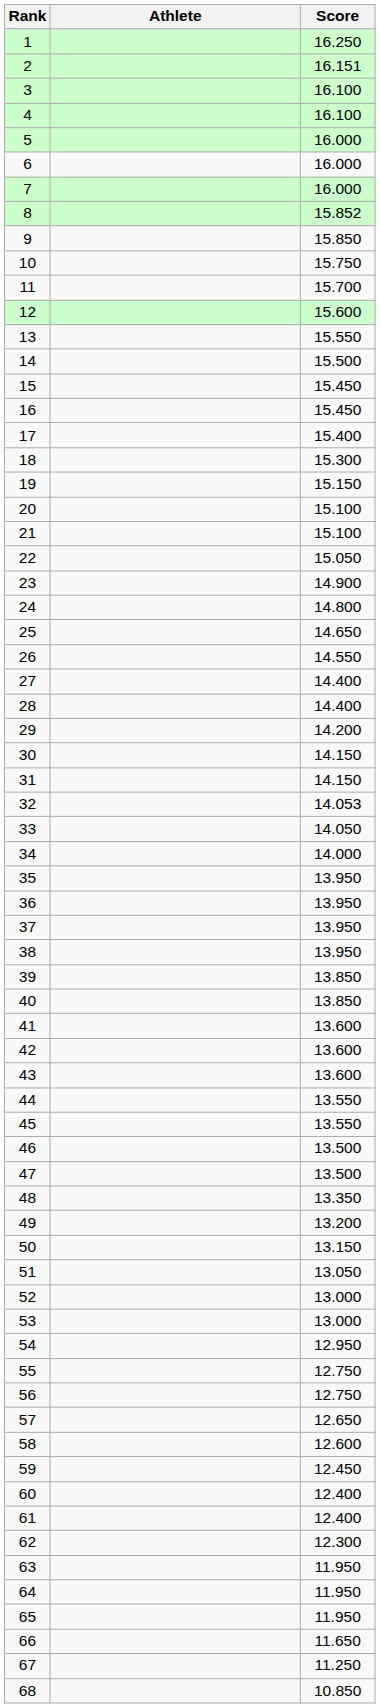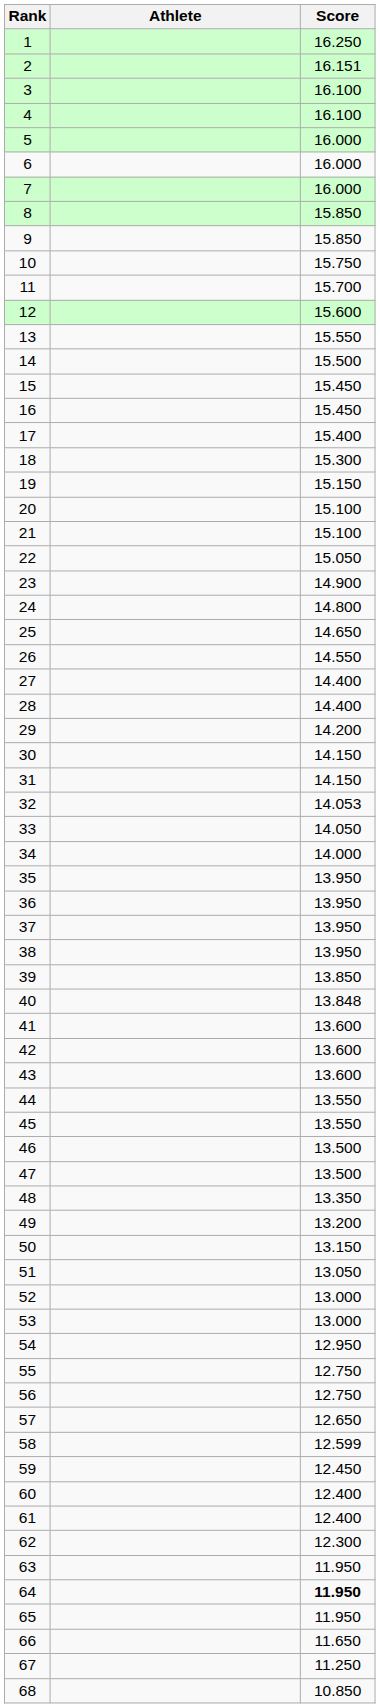 <table class=wikitable style="text-align:center">
 <tr>
 <th width=40>Rank</th>
 <th width=250>Athlete</th>
 <th width=70>Score</th>
 </tr>
 <tr bgcolor="ccffcc">
 <td>1</td>
 <td align=left></td>
 <td>16.250</td>
 </tr>
 <tr bgcolor="ccffcc">
 <td>2</td>
 <td align=left></td>
 <td>16.151</td>
 </tr>
 <tr bgcolor="ccffcc">
 <td>3</td>
 <td align=left></td>
 <td>16.100</td>
 </tr>
 <tr bgcolor="ccffcc">
 <td>4 </td>
 <td align=left></td>
 <td>16.100</td>
 </tr>
 <tr bgcolor="ccffcc">
 <td>5</td>
 <td align=left></td>
 <td>16.000</td>
 </tr>
 <tr>
 <td>6 </td>
 <td align=left></td>
 <td>16.000</td>
 </tr>
 <tr bgcolor="ccffcc">
 <td>7</td>
 <td align=left></td>
 <td>16.000</td>
 </tr>
 <tr bgcolor="ccffcc">
 <td>8</td>
 <td align=left></td>
-<td>15.852</td>
+<td>15.850</td>
 </tr>
 <tr>
 <td>9</td>
 <td align=left></td>
 <td>15.850</td>
 </tr>
 <tr>
 <td>10</td>
 <td align=left></td>
 <td>15.750</td>
 </tr>
 <tr>
 <td>11</td>
 <td align=left></td>
 <td>15.700</td>
 </tr>
 <tr bgcolor="ccffcc">
 <td>12</td>
 <td align=left></td>
 <td>15.600</td>
 </tr>
 <tr>
 <td>13</td>
 <td align=left></td>
 <td>15.550</td>
 </tr>
 <tr>
 <td>14</td>
 <td align=left></td>
 <td>15.500</td>
 </tr>
 <tr>
 <td>15</td>
 <td align=left></td>
 <td>15.450</td>
 </tr>
 <tr>
 <td>16</td>
 <td align=left></td>
 <td>15.450</td>
 </tr>
 <tr>
 <td>17</td>
 <td align=left></td>
 <td>15.400</td>
 </tr>
 <tr>
 <td>18</td>
 <td align=left></td>
 <td>15.300</td>
 </tr>
 <tr>
 <td>19</td>
 <td align=left></td>
 <td>15.150</td>
 </tr>
 <tr>
 <td>20</td>
 <td align=left></td>
 <td>15.100</td>
 </tr>
 <tr>
 <td>21</td>
 <td align=left></td>
 <td>15.100</td>
 </tr>
 <tr>
 <td>22</td>
 <td align=left></td>
 <td>15.050</td>
 </tr>
 <tr>
 <td>23</td>
 <td align=left></td>
 <td>14.900</td>
 </tr>
 <tr>
 <td>24</td>
 <td align=left></td>
 <td>14.800</td>
 </tr>
 <tr>
 <td>25</td>
 <td align=left></td>
 <td>14.650</td>
 </tr>
 <tr>
 <td>26</td>
 <td align=left></td>
 <td>14.550</td>
 </tr>
 <tr>
 <td>27</td>
 <td align=left></td>
 <td>14.400</td>
 </tr>
 <tr>
 <td>28</td>
 <td align=left></td>
 <td>14.400</td>
 </tr>
 <tr>
 <td>29</td>
 <td align=left></td>
 <td>14.200</td>
 </tr>
 <tr>
 <td>30</td>
 <td align=left></td>
 <td>14.150</td>
 </tr>
 <tr>
 <td>31</td>
 <td align=left></td>
 <td>14.150</td>
 </tr>
 <tr>
 <td>32</td>
 <td align=left></td>
 <td>14.053</td>
 </tr>
 <tr>
 <td>33</td>
 <td align=left></td>
 <td>14.050</td>
 </tr>
 <tr>
 <td>34</td>
 <td align=left></td>
 <td>14.000</td>
 </tr>
 <tr>
 <td>35</td>
 <td align=left></td>
 <td>13.950</td>
 </tr>
 <tr>
 <td>36</td>
 <td align=left></td>
 <td>13.950</td>
 </tr>
 <tr>
 <td>37</td>
 <td align=left></td>
 <td>13.950</td>
 </tr>
 <tr>
 <td>38</td>
 <td align=left></td>
 <td>13.950</td>
 </tr>
 <tr>
 <td>39</td>
 <td align=left></td>
 <td>13.850</td>
 </tr>
 <tr>
 <td>40</td>
 <td align=left></td>
-<td>13.850</td>
+<td>13.848</td>
 </tr>
 <tr>
 <td>41</td>
 <td align=left></td>
 <td>13.600</td>
 </tr>
 <tr>
 <td>42</td>
 <td align=left></td>
 <td>13.600</td>
 </tr>
 <tr>
 <td>43</td>
 <td align=left></td>
 <td>13.600</td>
 </tr>
 <tr>
 <td>44</td>
 <td align=left></td>
 <td>13.550</td>
 </tr>
 <tr>
 <td>45</td>
 <td align=left></td>
 <td>13.550</td>
 </tr>
 <tr>
 <td>46</td>
 <td align=left></td>
 <td>13.500</td>
 </tr>
 <tr>
 <td>47</td>
 <td align=left></td>
 <td>13.500</td>
 </tr>
 <tr>
 <td>48</td>
 <td align=left></td>
 <td>13.350</td>
 </tr>
 <tr>
 <td>49</td>
 <td align=left></td>
 <td>13.200</td>
 </tr>
 <tr>
 <td>50</td>
 <td align=left></td>
 <td>13.150</td>
 </tr>
 <tr>
 <td>51</td>
 <td align=left></td>
 <td>13.050</td>
 </tr>
 <tr>
 <td>52</td>
 <td align=left></td>
 <td>13.000</td>
 </tr>
 <tr>
 <td>53</td>
 <td align=left></td>
 <td>13.000</td>
 </tr>
 <tr>
 <td>54</td>
 <td align=left></td>
 <td>12.950</td>
 </tr>
 <tr>
 <td>55</td>
 <td align=left></td>
 <td>12.750</td>
 </tr>
 <tr>
 <td>56</td>
 <td align=left></td>
 <td>12.750</td>
 </tr>
 <tr>
 <td>57</td>
 <td align=left></td>
 <td>12.650</td>
 </tr>
 <tr>
 <td>58</td>
 <td align=left></td>
-<td>12.600</td>
+<td>12.599</td>
 </tr>
 <tr>
 <td>59</td>
 <td align=left></td>
 <td>12.450</td>
 </tr>
 <tr>
 <td>60</td>
 <td align=left></td>
 <td>12.400</td>
 </tr>
 <tr>
 <td>61</td>
 <td align=left></td>
 <td>12.400</td>
 </tr>
 <tr>
 <td>62</td>
 <td align=left></td>
 <td>12.300</td>
 </tr>
 <tr>
 <td>63</td>
 <td align=left></td>
 <td>11.950</td>
 </tr>
 <tr>
 <td>64</td>
 <td align=left></td>
-<td>11.950</td>
+<td><strong>11.950</strong></td>
 </tr>
 <tr>
 <td>65</td>
 <td align=left></td>
 <td>11.950</td>
 </tr>
 <tr>
 <td>66</td>
 <td align=left></td>
 <td>11.650</td>
 </tr>
 <tr>
 <td>67</td>
 <td align=left></td>
 <td>11.250</td>
 </tr>
 <tr>
 <td>68</td>
 <td align=left></td>
 <td>10.850</td>
 </tr>
 </table>
